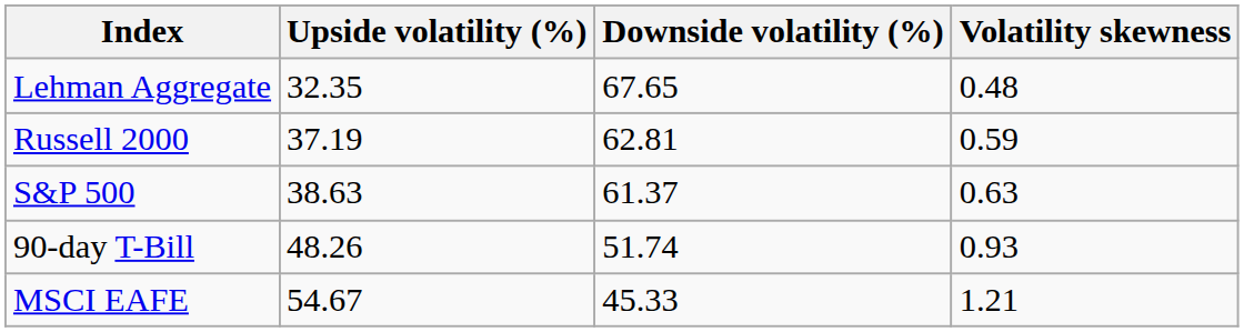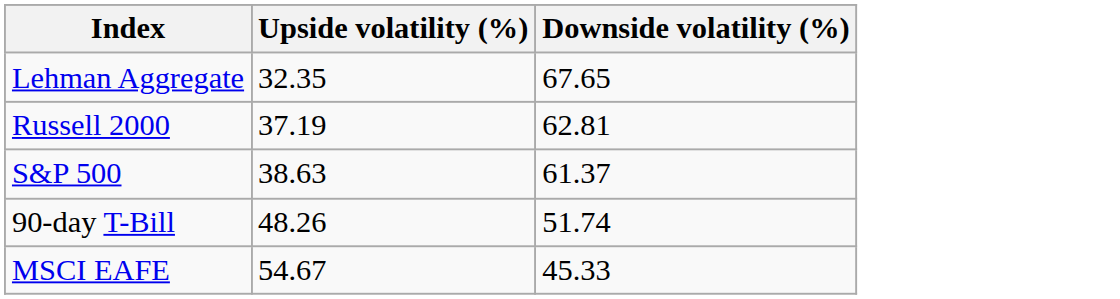 <table class="wikitable">
 <tr>
 <th>Index</th>
 <th>Upside volatility (%)</th>
 <th>Downside volatility (%)</th>
-<th>Volatility skewness</th>
 </tr>
 <tr>
 <td><a href='#'>Lehman Aggregate</a></td>
 <td>32.35</td>
 <td>67.65</td>
-<td>0.48</td>
 </tr>
 <tr>
 <td><a href='#'>Russell 2000</a></td>
 <td>37.19</td>
 <td>62.81</td>
-<td>0.59</td>
 </tr>
 <tr>
 <td><a href='#'>S&P 500</a></td>
 <td>38.63</td>
 <td>61.37</td>
-<td>0.63</td>
 </tr>
 <tr>
 <td>90-day <a href='#'>T-Bill</a></td>
 <td>48.26</td>
 <td>51.74</td>
-<td>0.93</td>
 </tr>
 <tr>
 <td><a href='#'>MSCI EAFE</a></td>
 <td>54.67</td>
 <td>45.33</td>
-<td>1.21</td>
 </tr>
 </table>
